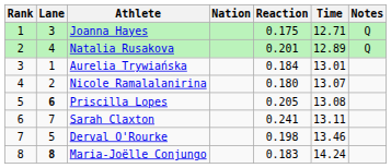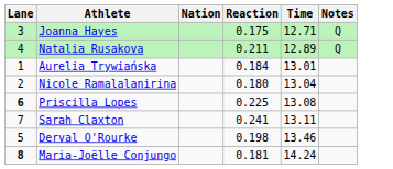 <table class="wikitable sortable" style="text-align:center">
 <tr>
-<th>Rank</th>
 <th>Lane</th>
 <th>Athlete</th>
 <th>Nation</th>
 <th>Reaction</th>
 <th>Time</th>
 <th>Notes</th>
 </tr>
 <tr bgcolor=bbf3bb>
-<td>1</td>
 <td>3</td>
 <td align=left><a href='#'>Joanna Hayes</a></td>
 <td align=left></td>
 <td>0.175</td>
 <td>12.71</td>
 <td>Q</td>
 </tr>
 <tr bgcolor=bbf3bb>
-<td>2</td>
 <td>4</td>
 <td align=left><a href='#'>Natalia Rusakova</a></td>
 <td align=left></td>
-<td>0.201</td>
+<td>0.211</td>
 <td>12.89</td>
 <td>Q</td>
 </tr>
 <tr>
-<td>3</td>
 <td>1</td>
 <td align=left><a href='#'>Aurelia Trywiańska</a></td>
 <td align=left></td>
 <td>0.184</td>
 <td>13.01</td>
 <td></td>
 </tr>
 <tr>
-<td>4</td>
 <td>2</td>
 <td align=left><a href='#'>Nicole Ramalalanirina</a></td>
 <td align=left></td>
 <td>0.180</td>
-<td>13.07</td>
+<td>13.04</td>
 <td></td>
 </tr>
 <tr>
-<td>5</td>
 <td><strong>6</strong></td>
 <td align=left><a href='#'>Priscilla Lopes</a></td>
 <td align=left></td>
-<td>0.205</td>
+<td>0.225</td>
 <td>13.08</td>
 <td></td>
 </tr>
 <tr>
-<td>6</td>
 <td>7</td>
 <td align=left><a href='#'>Sarah Claxton</a></td>
 <td align=left></td>
 <td>0.241</td>
 <td>13.11</td>
 <td></td>
 </tr>
 <tr>
-<td>7</td>
 <td>5</td>
 <td align=left><a href='#'>Derval O'Rourke</a></td>
 <td align=left></td>
 <td>0.198</td>
 <td>13.46</td>
 <td></td>
 </tr>
 <tr>
-<td>8</td>
 <td><strong>8</strong></td>
 <td align=left><a href='#'>Maria-Joëlle Conjungo</a></td>
 <td align=left></td>
-<td>0.183</td>
+<td>0.181</td>
 <td>14.24</td>
 <td></td>
 </tr>
 </table>
